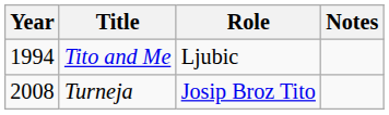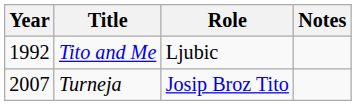 <table class="wikitable sortable">
 <tr>
 <th>Year</th>
 <th>Title</th>
 <th>Role</th>
 <th class="unsortable">Notes</th>
 </tr>
 <tr>
-<td>1994</td>
+<td>1992</td>
 <td><em><a href='#'>Tito and Me</a></em></td>
 <td>Ljubic</td>
 <td></td>
 </tr>
 <tr>
-<td>2008</td>
+<td>2007</td>
 <td><em>Turneja</em></td>
 <td><a href='#'>Josip Broz Tito</a></td>
 <td></td>
 </tr>
 </table>
